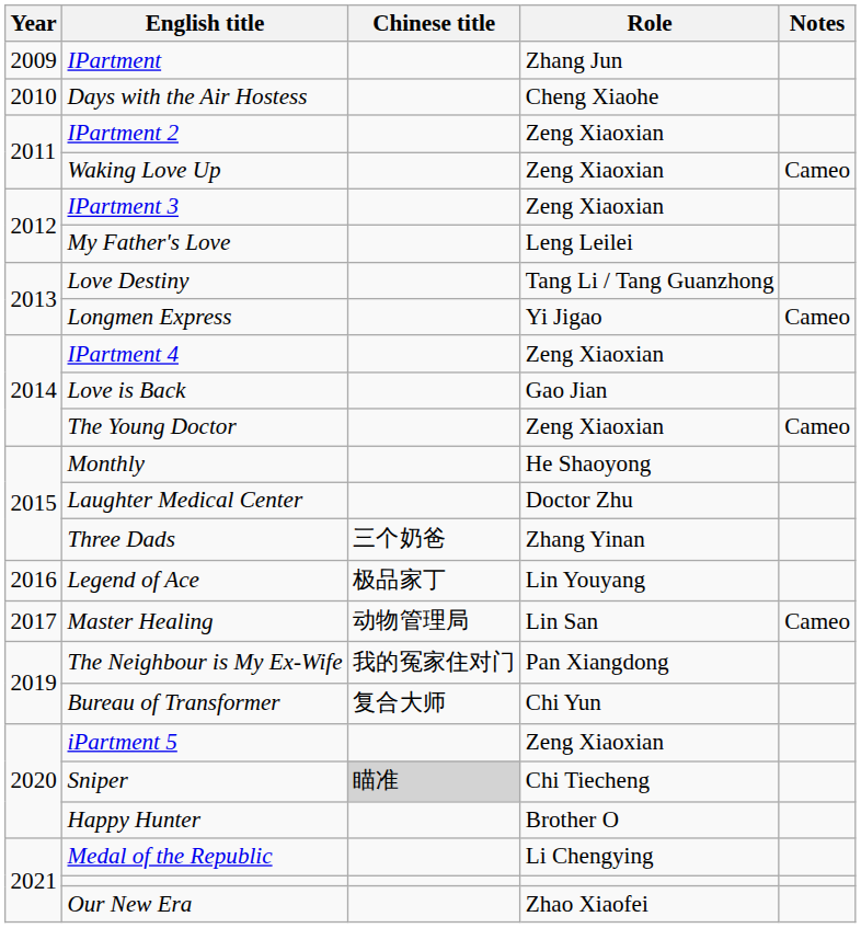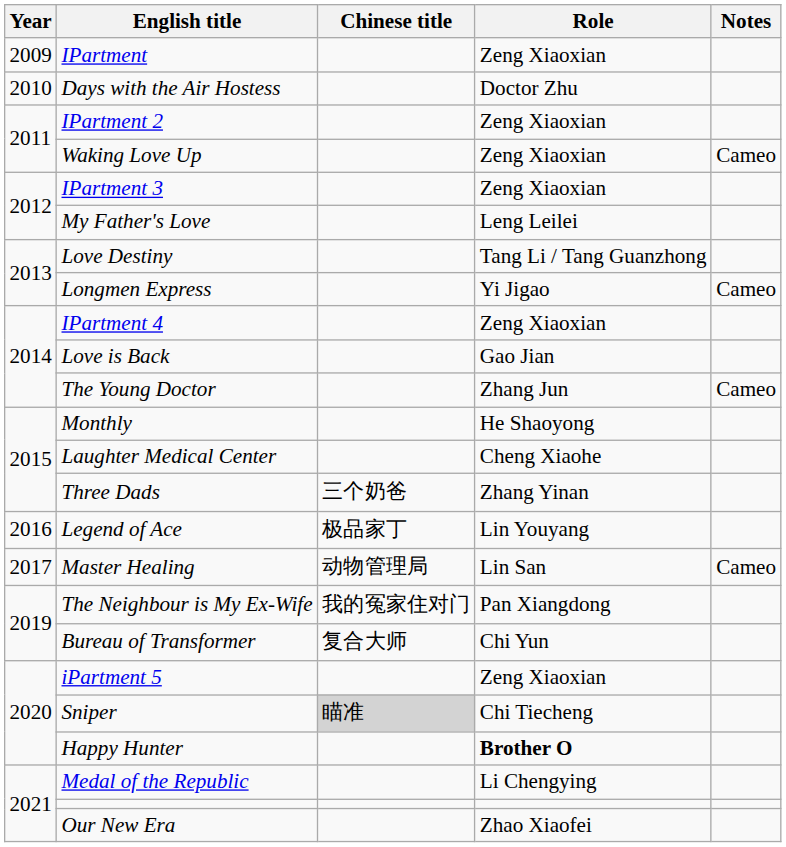 <table class="wikitable">
 <tr>
 <th>Year</th>
 <th>English title</th>
 <th>Chinese title</th>
 <th>Role</th>
 <th>Notes</th>
 </tr>
 <tr>
 <td>2009</td>
 <td><em><a href='#'>IPartment</a></em></td>
 <td></td>
-<td>Zhang Jun</td>
+<td>Zeng Xiaoxian</td>
 <td></td>
 </tr>
 <tr>
 <td>2010</td>
 <td><em>Days with the Air Hostess</em></td>
 <td></td>
-<td>Cheng Xiaohe</td>
+<td>Doctor Zhu</td>
 <td></td>
 </tr>
 <tr>
 <td rowspan="2">2011</td>
 <td><em><a href='#'>IPartment 2</a></em></td>
 <td></td>
 <td>Zeng Xiaoxian</td>
 <td></td>
 </tr>
 <tr>
 <td><em>Waking Love Up</em></td>
 <td></td>
 <td>Zeng Xiaoxian</td>
 <td>Cameo </td>
 </tr>
 <tr>
 <td rowspan="2">2012</td>
 <td><em><a href='#'>IPartment 3</a></em></td>
 <td></td>
 <td>Zeng Xiaoxian</td>
 <td></td>
 </tr>
 <tr>
 <td><em>My Father's Love</em></td>
 <td></td>
 <td>Leng Leilei</td>
 <td></td>
 </tr>
 <tr>
 <td rowspan="2">2013</td>
 <td><em>Love Destiny</em></td>
 <td></td>
 <td>Tang Li / Tang Guanzhong</td>
 <td></td>
 </tr>
 <tr>
 <td><em>Longmen Express</em></td>
 <td></td>
 <td>Yi Jigao</td>
 <td>Cameo </td>
 </tr>
 <tr>
 <td rowspan="3">2014</td>
 <td><em><a href='#'>IPartment 4</a></em></td>
 <td></td>
 <td>Zeng Xiaoxian</td>
 <td></td>
 </tr>
 <tr>
 <td><em>Love is Back</em></td>
 <td></td>
 <td>Gao Jian</td>
 <td></td>
 </tr>
 <tr>
 <td><em>The Young Doctor</em></td>
 <td></td>
-<td>Zeng Xiaoxian</td>
+<td>Zhang Jun</td>
 <td>Cameo </td>
 </tr>
 <tr>
 <td rowspan="3">2015</td>
 <td><em>Monthly</em></td>
 <td></td>
 <td>He Shaoyong</td>
 <td></td>
 </tr>
 <tr>
 <td><em>Laughter Medical Center </em></td>
 <td></td>
-<td>Doctor Zhu</td>
+<td>Cheng Xiaohe</td>
 <td></td>
 </tr>
 <tr>
 <td><em>Three Dads</em></td>
 <td>三个奶爸</td>
 <td>Zhang Yinan</td>
 <td></td>
 </tr>
 <tr>
 <td>2016</td>
 <td><em>Legend of Ace</em></td>
 <td>极品家丁</td>
 <td>Lin Youyang</td>
 <td></td>
 </tr>
 <tr>
 <td>2017</td>
 <td><em>Master Healing</em></td>
 <td>动物管理局</td>
 <td>Lin San</td>
 <td>Cameo </td>
 </tr>
 <tr>
 <td rowspan="2">2019</td>
 <td><em>The Neighbour is My Ex-Wife</em></td>
 <td>我的冤家住对门</td>
 <td>Pan Xiangdong</td>
 <td></td>
 </tr>
 <tr>
 <td><em>Bureau of Transformer</em></td>
 <td>复合大师</td>
 <td>Chi Yun</td>
 <td></td>
 </tr>
 <tr>
 <td rowspan=3>2020</td>
 <td><em><a href='#'>iPartment 5</a></em></td>
 <td></td>
 <td>Zeng Xiaoxian</td>
 <td></td>
 </tr>
 <tr>
 <td><em>Sniper</em></td>
 <td style="background: lightgrey;">瞄准</td>
 <td>Chi Tiecheng</td>
 <td></td>
 </tr>
 <tr>
 <td><em>Happy Hunter</em></td>
 <td></td>
-<td>Brother O</td>
+<td><strong>Brother O</strong></td>
 <td></td>
 </tr>
 <tr>
 <td rowspan="3">2021</td>
 <td><em><a href='#'>Medal of the Republic</a></em></td>
 <td></td>
 <td>Li Chengying</td>
 <td></td>
 </tr>
 <tr>
 <td></td>
 <td></td>
 <td></td>
 <td></td>
 </tr>
 <tr>
 <td><em>Our New Era</em></td>
 <td></td>
 <td>Zhao Xiaofei</td>
 <td></td>
 </tr>
 </table>
